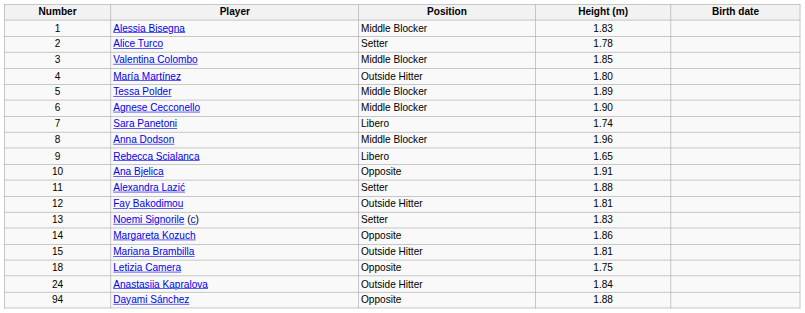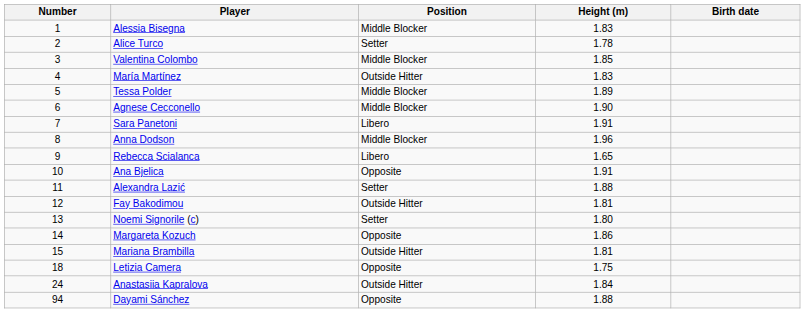 <table class="wikitable" style="width:100%;">
 <tr>
 <th>Number</th>
 <th>Player</th>
 <th>Position</th>
 <th>Height (m)</th>
 <th>Birth date</th>
 </tr>
 <tr>
 <td align=center>1</td>
 <td> <a href='#'>Alessia Bisegna</a></td>
 <td>Middle Blocker</td>
 <td align=center>1.83</td>
 <td></td>
 </tr>
 <tr>
 <td align=center>2</td>
 <td> <a href='#'>Alice Turco</a></td>
 <td>Setter</td>
 <td align=center>1.78</td>
 <td></td>
 </tr>
 <tr>
 <td align=center>3</td>
 <td> <a href='#'>Valentina Colombo</a></td>
 <td>Middle Blocker</td>
 <td align=center>1.85</td>
 <td></td>
 </tr>
 <tr>
 <td align=center>4</td>
 <td> <a href='#'>María Martínez</a></td>
 <td>Outside Hitter</td>
-<td align=center>1.80</td>
+<td align=center>1.83</td>
 <td></td>
 </tr>
 <tr>
 <td align=center>5</td>
 <td> <a href='#'>Tessa Polder</a></td>
 <td>Middle Blocker</td>
 <td align=center>1.89</td>
 <td></td>
 </tr>
 <tr>
 <td align=center>6</td>
 <td> <a href='#'>Agnese Cecconello</a></td>
 <td>Middle Blocker</td>
 <td align=center>1.90</td>
 <td></td>
 </tr>
 <tr>
 <td align=center>7</td>
 <td> <a href='#'>Sara Panetoni</a></td>
 <td>Libero</td>
-<td align=center>1.74</td>
+<td align=center>1.91</td>
 <td></td>
 </tr>
 <tr>
 <td align=center>8</td>
 <td> <a href='#'>Anna Dodson</a></td>
 <td>Middle Blocker</td>
 <td align=center>1.96</td>
 <td></td>
 </tr>
 <tr>
 <td align=center>9</td>
 <td> <a href='#'>Rebecca Scialanca</a></td>
 <td>Libero</td>
 <td align=center>1.65</td>
 <td></td>
 </tr>
 <tr>
 <td align=center>10</td>
 <td> <a href='#'>Ana Bjelica</a></td>
 <td>Opposite</td>
 <td align=center>1.91</td>
 <td></td>
 </tr>
 <tr>
 <td align=center>11</td>
 <td> <a href='#'>Alexandra Lazić</a></td>
 <td>Setter</td>
 <td align=center>1.88</td>
 <td></td>
 </tr>
 <tr>
 <td align=center>12</td>
 <td> <a href='#'>Fay Bakodimou</a></td>
 <td>Outside Hitter</td>
 <td align=center>1.81</td>
 <td></td>
 </tr>
 <tr>
 <td align=center>13</td>
 <td> <a href='#'>Noemi Signorile</a> (<a href='#'>c</a>)</td>
 <td>Setter</td>
-<td align=center>1.83</td>
+<td align=center>1.80</td>
 <td></td>
 </tr>
 <tr>
 <td align=center>14</td>
 <td> <a href='#'>Margareta Kozuch</a></td>
 <td>Opposite</td>
 <td align=center>1.86</td>
 <td></td>
 </tr>
 <tr>
 <td align=center>15</td>
 <td> <a href='#'>Mariana Brambilla</a></td>
 <td>Outside Hitter</td>
 <td align=center>1.81</td>
 <td></td>
 </tr>
 <tr>
 <td align=center>18</td>
 <td> <a href='#'>Letizia Camera</a></td>
 <td>Opposite</td>
 <td align=center>1.75</td>
 <td></td>
 </tr>
 <tr>
 <td align=center>24</td>
 <td> <a href='#'>Anastasiia Kapralova</a></td>
 <td>Outside Hitter</td>
 <td align=center>1.84</td>
 <td></td>
 </tr>
 <tr>
 <td align=center>94</td>
 <td> <a href='#'>Dayami Sánchez</a></td>
 <td>Opposite</td>
 <td align=center>1.88</td>
 <td></td>
 </tr>
 </table>
